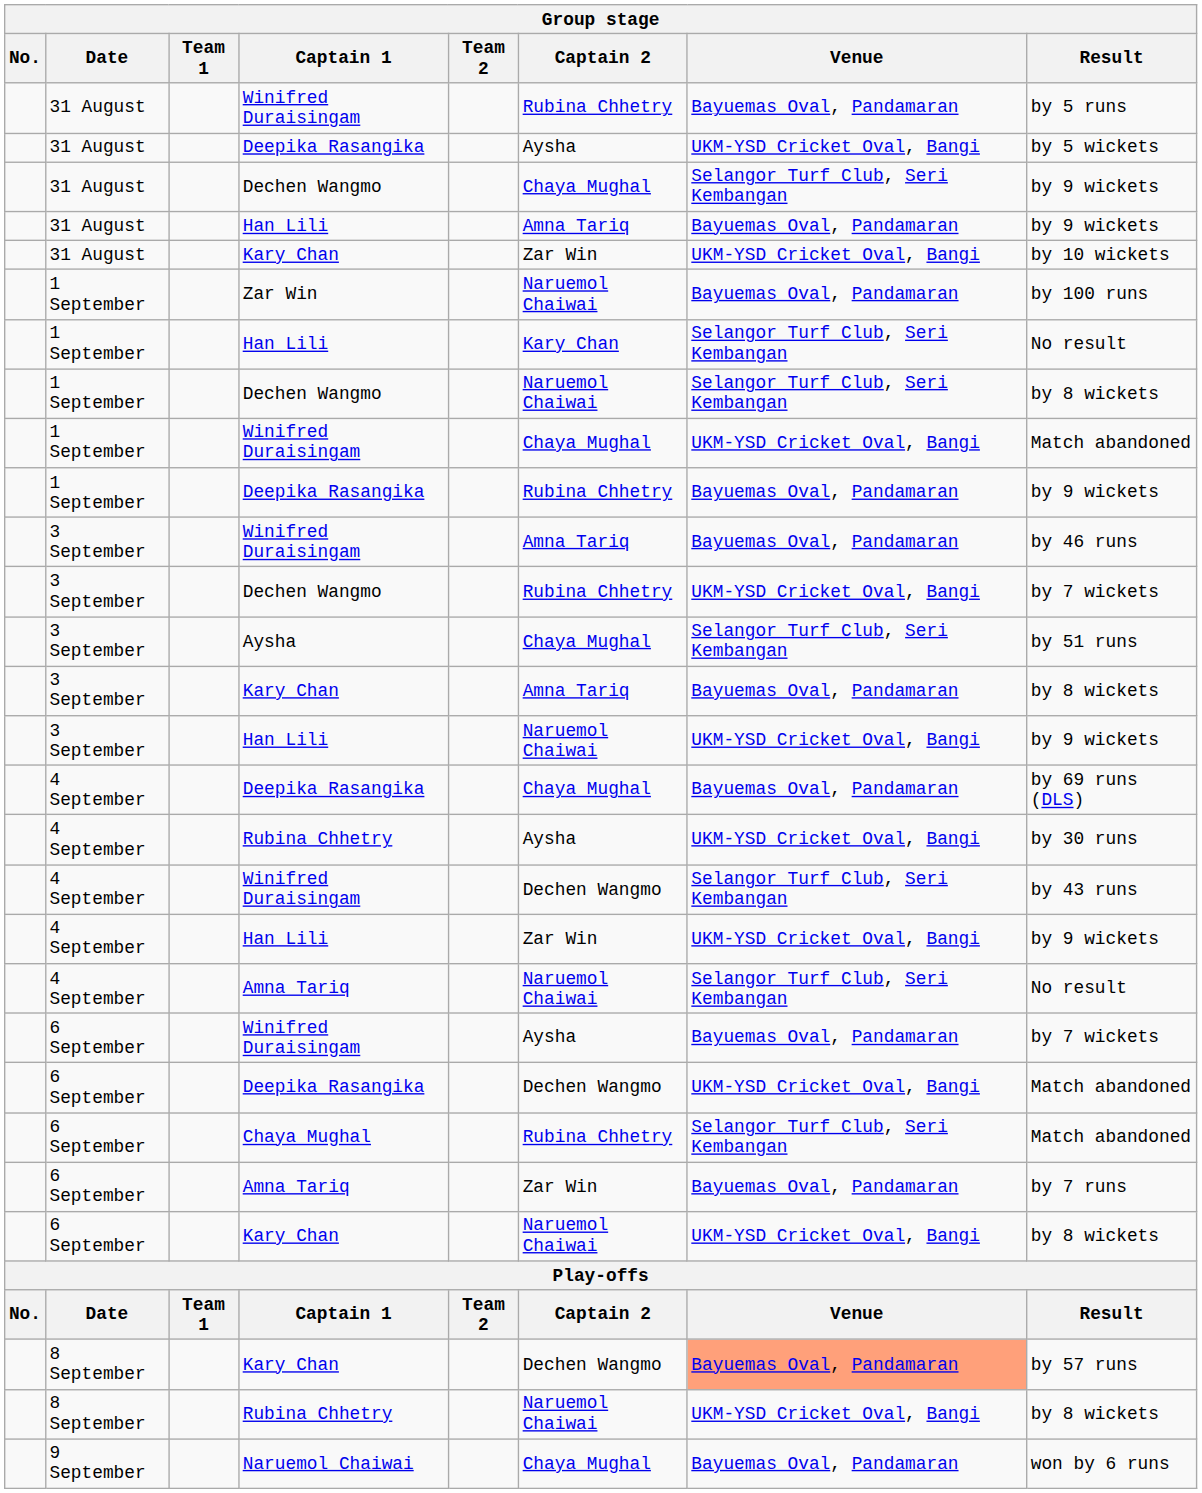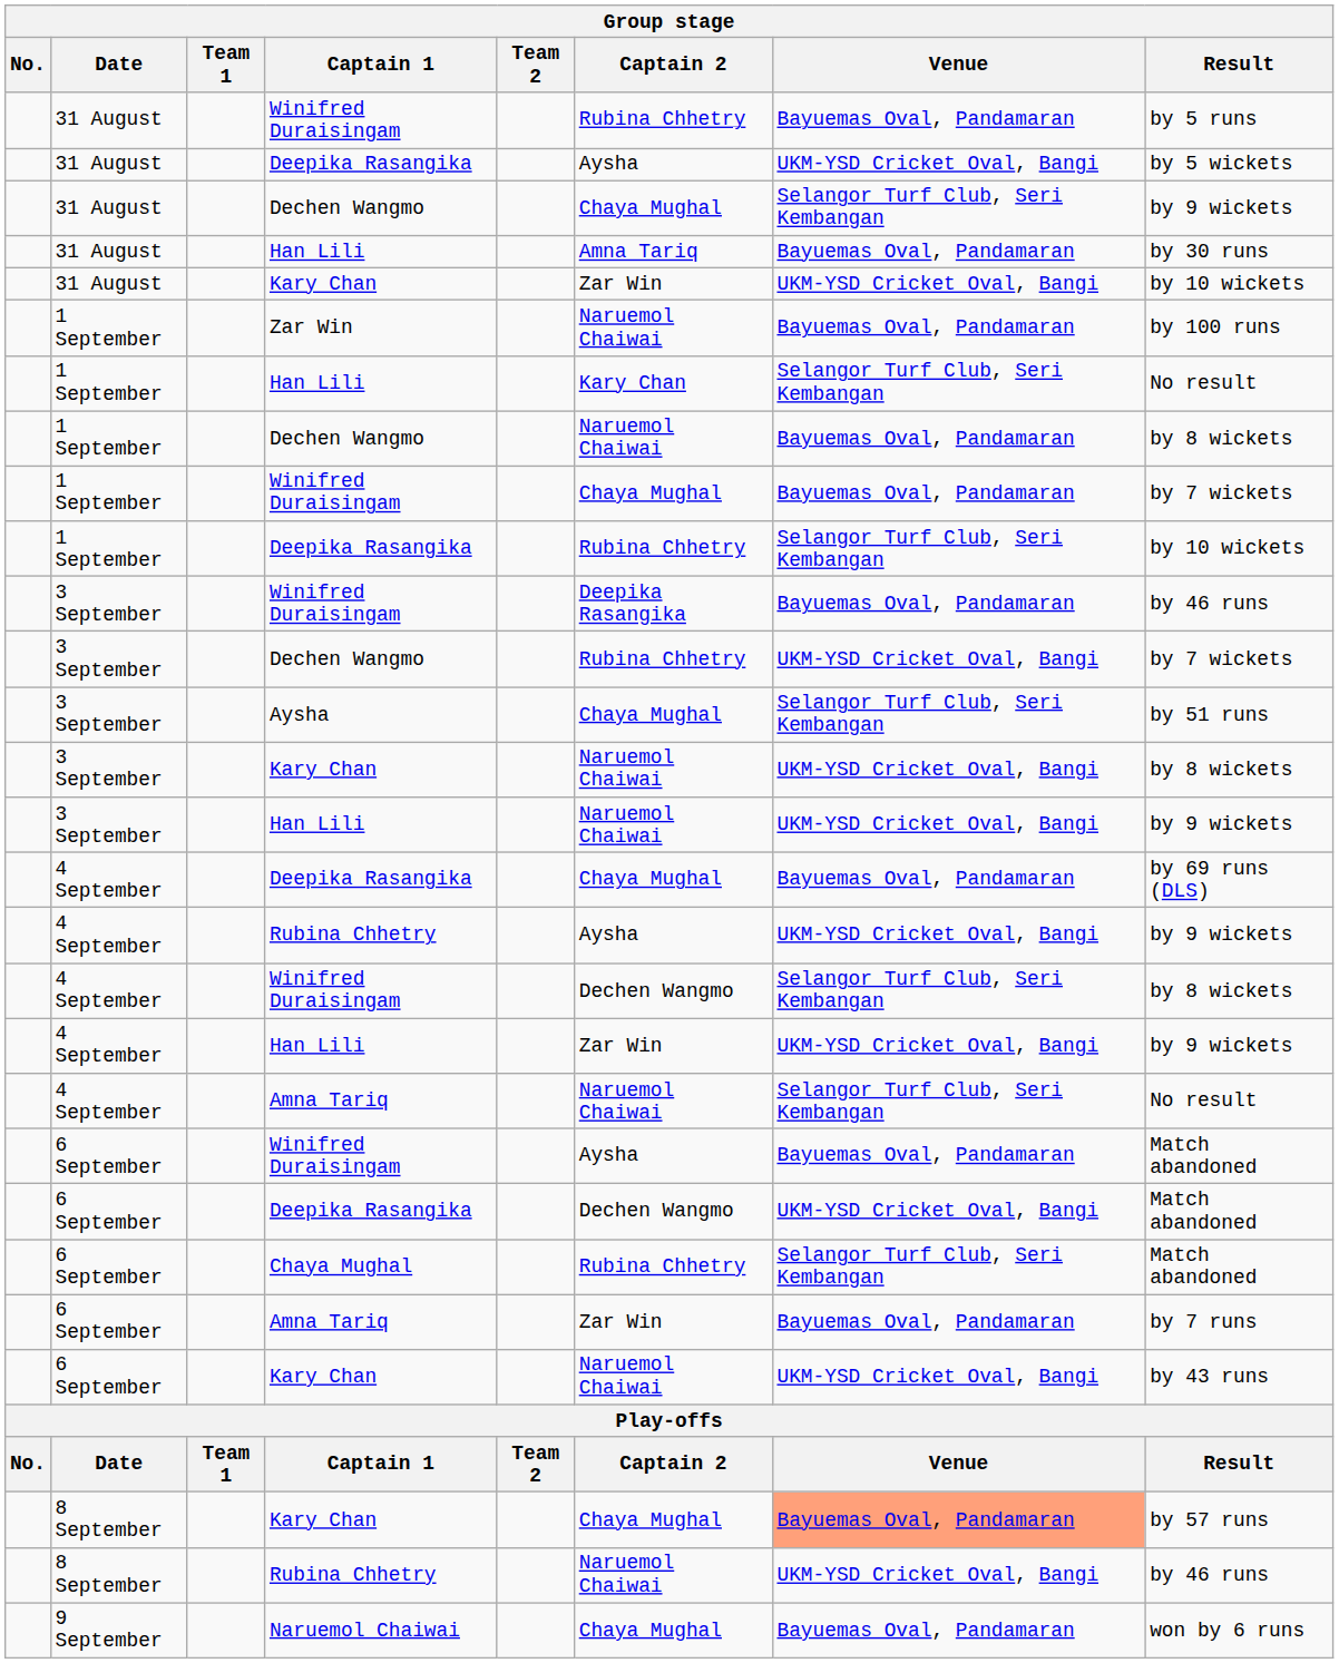 <table class="wikitable">
 <tr>
 <th colspan="9">Group stage</th>
 </tr>
 <tr>
 <th>No.</th>
 <th>Date</th>
 <th>Team 1</th>
 <th>Captain 1</th>
 <th>Team 2</th>
 <th>Captain 2</th>
 <th>Venue</th>
 <th>Result</th>
 </tr>
 <tr>
 <td></td>
 <td>31 August</td>
 <td></td>
 <td><a href='#'>Winifred Duraisingam</a></td>
 <td></td>
 <td><a href='#'>Rubina Chhetry</a></td>
 <td><a href='#'>Bayuemas Oval</a>, <a href='#'>Pandamaran</a></td>
 <td> by 5 runs</td>
 </tr>
 <tr>
 <td></td>
 <td>31 August</td>
 <td></td>
 <td><a href='#'>Deepika Rasangika</a></td>
 <td></td>
 <td>Aysha</td>
 <td><a href='#'>UKM-YSD Cricket Oval</a>, <a href='#'>Bangi</a></td>
 <td> by 5 wickets</td>
 </tr>
 <tr>
 <td></td>
 <td>31 August</td>
 <td></td>
 <td>Dechen Wangmo</td>
 <td></td>
 <td><a href='#'>Chaya Mughal</a></td>
 <td><a href='#'>Selangor Turf Club</a>, <a href='#'>Seri Kembangan</a></td>
 <td> by 9 wickets</td>
 </tr>
 <tr>
 <td></td>
 <td>31 August</td>
 <td></td>
 <td><a href='#'>Han Lili</a></td>
 <td></td>
 <td><a href='#'>Amna Tariq</a></td>
 <td><a href='#'>Bayuemas Oval</a>, <a href='#'>Pandamaran</a></td>
-<td> by 9 wickets</td>
+<td> by 30 runs</td>
 </tr>
 <tr>
 <td></td>
 <td>31 August</td>
 <td></td>
 <td><a href='#'>Kary Chan</a></td>
 <td></td>
 <td>Zar Win</td>
 <td><a href='#'>UKM-YSD Cricket Oval</a>, <a href='#'>Bangi</a></td>
 <td> by 10 wickets</td>
 </tr>
 <tr>
 <td></td>
 <td>1 September</td>
 <td></td>
 <td>Zar Win</td>
 <td></td>
 <td><a href='#'>Naruemol Chaiwai</a></td>
 <td><a href='#'>Bayuemas Oval</a>, <a href='#'>Pandamaran</a></td>
 <td> by 100 runs</td>
 </tr>
 <tr>
 <td></td>
 <td>1 September</td>
 <td></td>
 <td><a href='#'>Han Lili</a></td>
 <td></td>
 <td><a href='#'>Kary Chan</a></td>
 <td><a href='#'>Selangor Turf Club</a>, <a href='#'>Seri Kembangan</a></td>
 <td>No result</td>
 </tr>
 <tr>
 <td></td>
 <td>1 September</td>
 <td></td>
 <td>Dechen Wangmo</td>
 <td></td>
 <td><a href='#'>Naruemol Chaiwai</a></td>
-<td><a href='#'>Selangor Turf Club</a>, <a href='#'>Seri Kembangan</a></td>
+<td><a href='#'>Bayuemas Oval</a>, <a href='#'>Pandamaran</a></td>
 <td> by 8 wickets</td>
 </tr>
 <tr>
 <td></td>
 <td>1 September</td>
 <td></td>
 <td><a href='#'>Winifred Duraisingam</a></td>
 <td></td>
 <td><a href='#'>Chaya Mughal</a></td>
-<td><a href='#'>UKM-YSD Cricket Oval</a>, <a href='#'>Bangi</a></td>
-<td>Match abandoned</td>
+<td><a href='#'>Bayuemas Oval</a>, <a href='#'>Pandamaran</a></td>
+<td> by 7 wickets</td>
 </tr>
 <tr>
 <td></td>
 <td>1 September</td>
 <td></td>
 <td><a href='#'>Deepika Rasangika</a></td>
 <td></td>
 <td><a href='#'>Rubina Chhetry</a></td>
-<td><a href='#'>Bayuemas Oval</a>, <a href='#'>Pandamaran</a></td>
-<td> by 9 wickets</td>
+<td><a href='#'>Selangor Turf Club</a>, <a href='#'>Seri Kembangan</a></td>
+<td> by 10 wickets</td>
 </tr>
 <tr>
 <td></td>
 <td>3 September</td>
 <td></td>
 <td><a href='#'>Winifred Duraisingam</a></td>
 <td></td>
-<td><a href='#'>Amna Tariq</a></td>
+<td><a href='#'>Deepika Rasangika</a></td>
 <td><a href='#'>Bayuemas Oval</a>, <a href='#'>Pandamaran</a></td>
 <td> by 46 runs</td>
 </tr>
 <tr>
 <td></td>
 <td>3 September</td>
 <td></td>
 <td>Dechen Wangmo</td>
 <td></td>
 <td><a href='#'>Rubina Chhetry</a></td>
 <td><a href='#'>UKM-YSD Cricket Oval</a>, <a href='#'>Bangi</a></td>
 <td> by 7 wickets</td>
 </tr>
 <tr>
 <td></td>
 <td>3 September</td>
 <td></td>
 <td>Aysha</td>
 <td></td>
 <td><a href='#'>Chaya Mughal</a></td>
 <td><a href='#'>Selangor Turf Club</a>, <a href='#'>Seri Kembangan</a></td>
 <td> by 51 runs</td>
 </tr>
 <tr>
 <td></td>
 <td>3 September</td>
 <td></td>
 <td><a href='#'>Kary Chan</a></td>
 <td></td>
-<td><a href='#'>Amna Tariq</a></td>
-<td><a href='#'>Bayuemas Oval</a>, <a href='#'>Pandamaran</a></td>
+<td><a href='#'>Naruemol Chaiwai</a></td>
+<td><a href='#'>UKM-YSD Cricket Oval</a>, <a href='#'>Bangi</a></td>
 <td> by 8 wickets</td>
 </tr>
 <tr>
 <td></td>
 <td>3 September</td>
 <td></td>
 <td><a href='#'>Han Lili</a></td>
 <td></td>
 <td><a href='#'>Naruemol Chaiwai</a></td>
 <td><a href='#'>UKM-YSD Cricket Oval</a>, <a href='#'>Bangi</a></td>
 <td> by 9 wickets</td>
 </tr>
 <tr>
 <td></td>
 <td>4 September</td>
 <td></td>
 <td><a href='#'>Deepika Rasangika</a></td>
 <td></td>
 <td><a href='#'>Chaya Mughal</a></td>
 <td><a href='#'>Bayuemas Oval</a>, <a href='#'>Pandamaran</a></td>
 <td> by 69 runs (<a href='#'>DLS</a>)</td>
 </tr>
 <tr>
 <td></td>
 <td>4 September</td>
 <td></td>
 <td><a href='#'>Rubina Chhetry</a></td>
 <td></td>
 <td>Aysha</td>
 <td><a href='#'>UKM-YSD Cricket Oval</a>, <a href='#'>Bangi</a></td>
-<td> by 30 runs</td>
+<td> by 9 wickets</td>
 </tr>
 <tr>
 <td></td>
 <td>4 September</td>
 <td></td>
 <td><a href='#'>Winifred Duraisingam</a></td>
 <td></td>
 <td>Dechen Wangmo</td>
 <td><a href='#'>Selangor Turf Club</a>, <a href='#'>Seri Kembangan</a></td>
-<td> by 43 runs</td>
+<td> by 8 wickets</td>
 </tr>
 <tr>
 <td></td>
 <td>4 September</td>
 <td></td>
 <td><a href='#'>Han Lili</a></td>
 <td></td>
 <td>Zar Win</td>
 <td><a href='#'>UKM-YSD Cricket Oval</a>, <a href='#'>Bangi</a></td>
 <td> by 9 wickets</td>
 </tr>
 <tr>
 <td></td>
 <td>4 September</td>
 <td></td>
 <td><a href='#'>Amna Tariq</a></td>
 <td></td>
 <td><a href='#'>Naruemol Chaiwai</a></td>
 <td><a href='#'>Selangor Turf Club</a>, <a href='#'>Seri Kembangan</a></td>
 <td>No result</td>
 </tr>
 <tr>
 <td></td>
 <td>6 September</td>
 <td></td>
 <td><a href='#'>Winifred Duraisingam</a></td>
 <td></td>
 <td>Aysha</td>
 <td><a href='#'>Bayuemas Oval</a>, <a href='#'>Pandamaran</a></td>
-<td> by 7 wickets</td>
+<td>Match abandoned</td>
 </tr>
 <tr>
 <td></td>
 <td>6 September</td>
 <td></td>
 <td><a href='#'>Deepika Rasangika</a></td>
 <td></td>
 <td>Dechen Wangmo</td>
 <td><a href='#'>UKM-YSD Cricket Oval</a>, <a href='#'>Bangi</a></td>
 <td>Match abandoned</td>
 </tr>
 <tr>
 <td></td>
 <td>6 September</td>
 <td></td>
 <td><a href='#'>Chaya Mughal</a></td>
 <td></td>
 <td><a href='#'>Rubina Chhetry</a></td>
 <td><a href='#'>Selangor Turf Club</a>, <a href='#'>Seri Kembangan</a></td>
 <td>Match abandoned</td>
 </tr>
 <tr>
 <td></td>
 <td>6 September</td>
 <td></td>
 <td><a href='#'>Amna Tariq</a></td>
 <td></td>
 <td>Zar Win</td>
 <td><a href='#'>Bayuemas Oval</a>, <a href='#'>Pandamaran</a></td>
 <td> by 7 runs</td>
 </tr>
 <tr>
 <td></td>
 <td>6 September</td>
 <td></td>
 <td><a href='#'>Kary Chan</a></td>
 <td></td>
 <td><a href='#'>Naruemol Chaiwai</a></td>
 <td><a href='#'>UKM-YSD Cricket Oval</a>, <a href='#'>Bangi</a></td>
-<td> by 8 wickets</td>
+<td> by 43 runs</td>
 </tr>
 <tr>
 <th colspan="9">Play-offs</th>
 </tr>
 <tr>
 <th>No.</th>
 <th>Date</th>
 <th>Team 1</th>
 <th>Captain 1</th>
 <th>Team 2</th>
 <th>Captain 2</th>
 <th>Venue</th>
 <th>Result</th>
 </tr>
 <tr>
 <td></td>
 <td>8 September</td>
 <td></td>
 <td><a href='#'>Kary Chan</a></td>
 <td></td>
-<td>Dechen Wangmo</td>
+<td><a href='#'>Chaya Mughal</a></td>
 <td style="background: lightsalmon;"><a href='#'>Bayuemas Oval</a>, <a href='#'>Pandamaran</a></td>
 <td> by 57 runs</td>
 </tr>
 <tr>
 <td></td>
 <td>8 September</td>
 <td></td>
 <td><a href='#'>Rubina Chhetry</a></td>
 <td></td>
 <td><a href='#'>Naruemol Chaiwai</a></td>
 <td><a href='#'>UKM-YSD Cricket Oval</a>, <a href='#'>Bangi</a></td>
-<td> by 8 wickets</td>
+<td> by 46 runs</td>
 </tr>
 <tr>
 <td></td>
 <td>9 September</td>
 <td></td>
 <td><a href='#'>Naruemol Chaiwai</a></td>
 <td></td>
 <td><a href='#'>Chaya Mughal</a></td>
 <td><a href='#'>Bayuemas Oval</a>, <a href='#'>Pandamaran</a></td>
 <td> won by 6 runs</td>
 </tr>
 </table>
